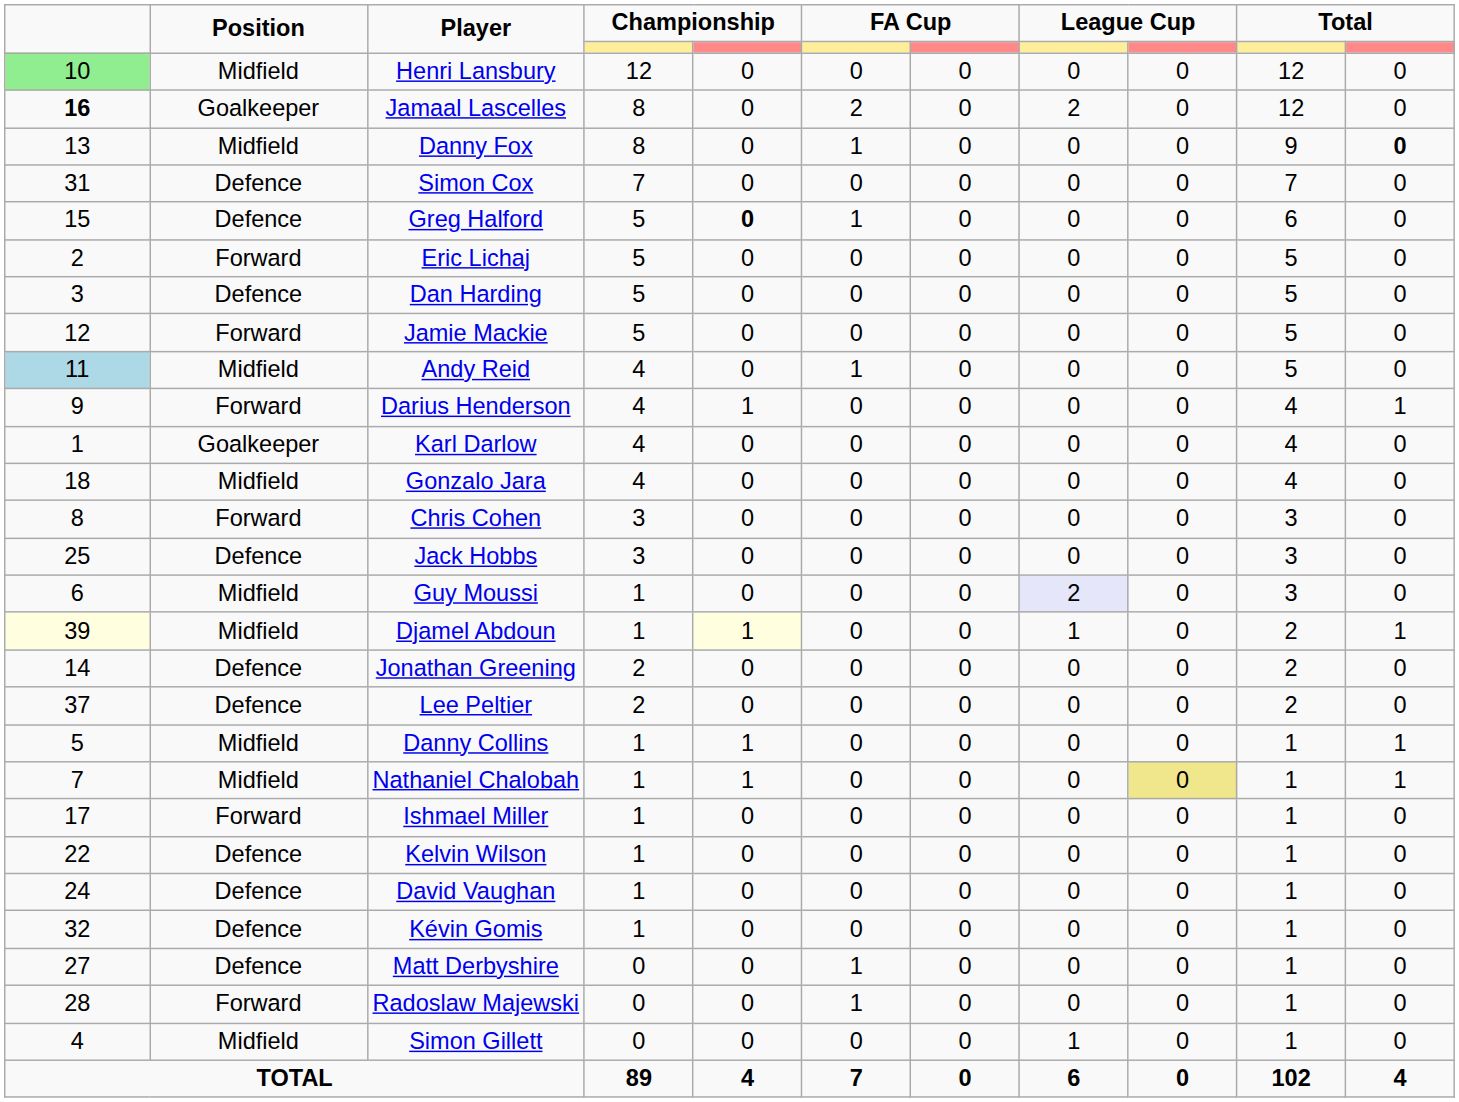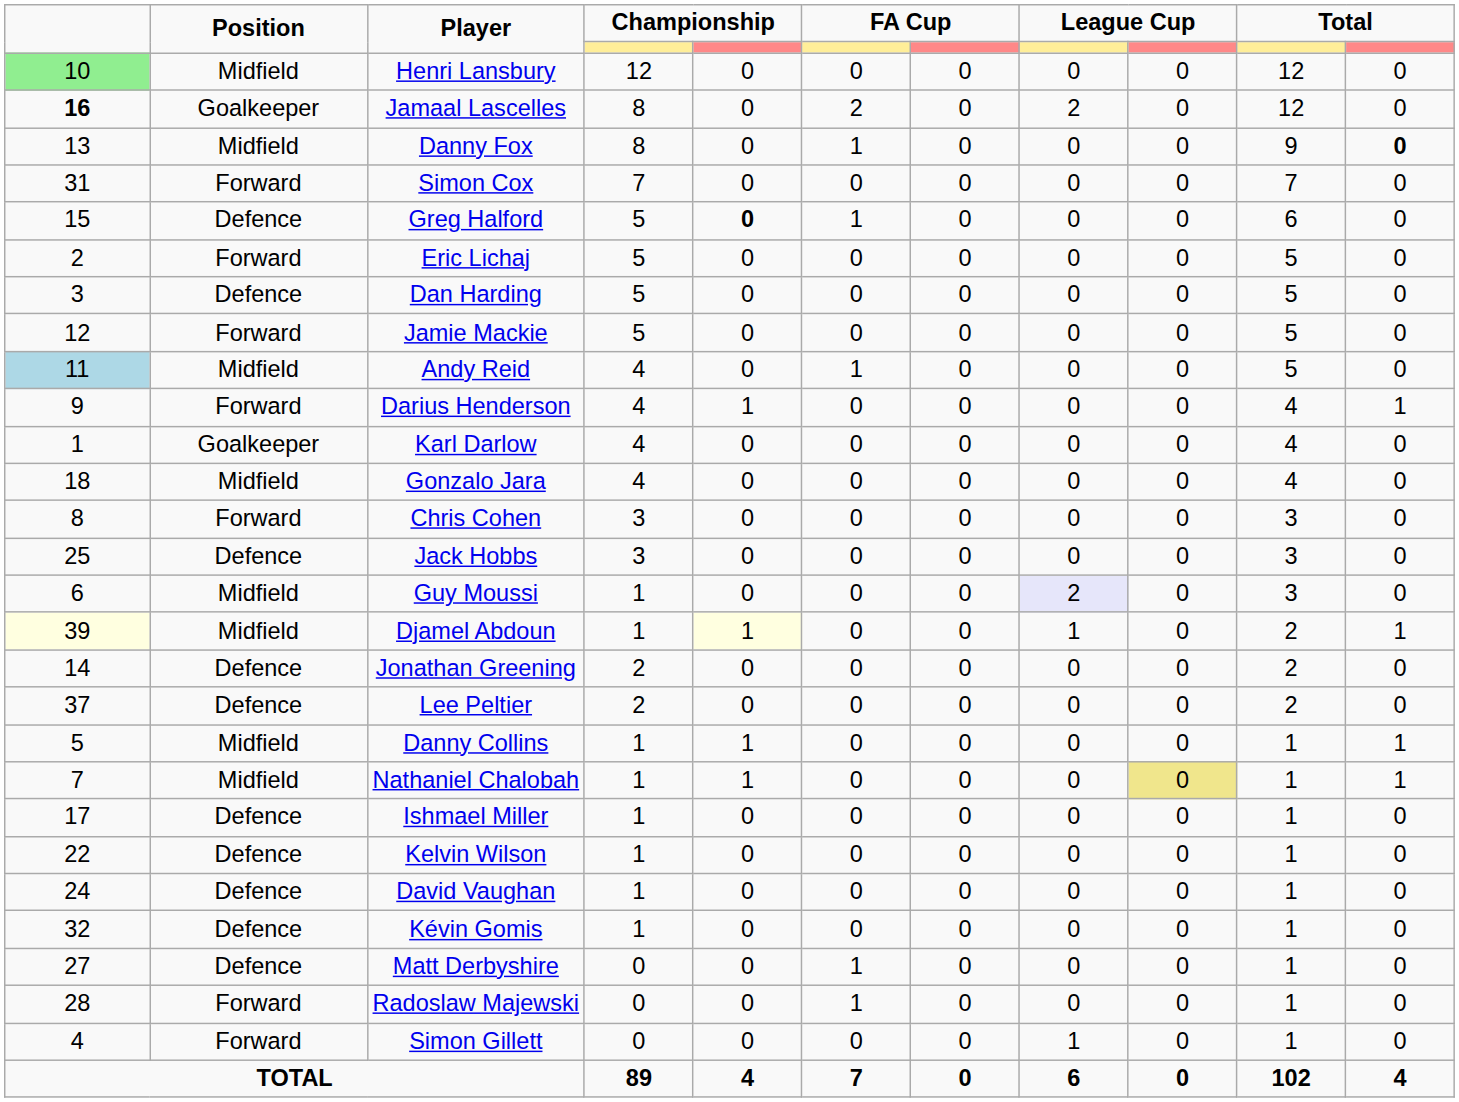 <table class="wikitable" style="text-align:center;">
 <tr style="text-align:center;">
 <td rowspan="2"  style="width:10%; "><strong></strong></td>
 <td rowspan="2"  style="width:15%; "><strong>Position</strong></td>
 <td rowspan="2"  style="width:15%; "><strong>Player</strong></td>
 <td colspan="2"><strong>Championship</strong></td>
 <td colspan="2"><strong>FA Cup</strong></td>
 <td colspan="2"><strong>League Cup</strong></td>
 <td colspan="2"><strong>Total</strong></td>
 </tr>
 <tr>
 <th style="width:60px; background:#fe9;"></th>
 <th style="width:60px; background:#ff8888;"></th>
 <th style="width:60px; background:#fe9;"></th>
 <th style="width:60px; background:#ff8888;"></th>
 <th style="width:60px; background:#fe9;"></th>
 <th style="width:60px; background:#ff8888;"></th>
 <th style="width:60px; background:#fe9;"></th>
 <th style="width:60px; background:#ff8888;"></th>
 </tr>
 <tr>
 <td style="background: lightgreen;">10</td>
 <td>Midfield</td>
 <td> <a href='#'>Henri Lansbury</a></td>
 <td>12</td>
 <td>0</td>
 <td>0</td>
 <td>0</td>
 <td>0</td>
 <td>0</td>
 <td>12</td>
 <td>0</td>
 </tr>
 <tr>
 <td><strong>16</strong></td>
 <td>Goalkeeper</td>
 <td> <a href='#'>Jamaal Lascelles</a></td>
 <td>8</td>
 <td>0</td>
 <td>2</td>
 <td>0</td>
 <td>2</td>
 <td>0</td>
 <td>12</td>
 <td>0</td>
 </tr>
 <tr>
 <td>13</td>
 <td>Midfield</td>
 <td> <a href='#'>Danny Fox</a></td>
 <td>8</td>
 <td>0</td>
 <td>1</td>
 <td>0</td>
 <td>0</td>
 <td>0</td>
 <td>9</td>
 <td><strong>0</strong></td>
 </tr>
 <tr>
 <td>31</td>
-<td>Defence</td>
+<td>Forward</td>
 <td> <a href='#'>Simon Cox</a></td>
 <td>7</td>
 <td>0</td>
 <td>0</td>
 <td>0</td>
 <td>0</td>
 <td>0</td>
 <td>7</td>
 <td>0</td>
 </tr>
 <tr>
 <td>15</td>
 <td>Defence</td>
 <td> <a href='#'>Greg Halford</a></td>
 <td>5</td>
 <td><strong>0</strong></td>
 <td>1</td>
 <td>0</td>
 <td>0</td>
 <td>0</td>
 <td>6</td>
 <td>0</td>
 </tr>
 <tr>
 <td>2</td>
 <td>Forward</td>
 <td> <a href='#'>Eric Lichaj</a></td>
 <td>5</td>
 <td>0</td>
 <td>0</td>
 <td>0</td>
 <td>0</td>
 <td>0</td>
 <td>5</td>
 <td>0</td>
 </tr>
 <tr>
 <td>3</td>
 <td>Defence</td>
 <td> <a href='#'>Dan Harding</a></td>
 <td>5</td>
 <td>0</td>
 <td>0</td>
 <td>0</td>
 <td>0</td>
 <td>0</td>
 <td>5</td>
 <td>0</td>
 </tr>
 <tr>
 <td>12</td>
 <td>Forward</td>
 <td> <a href='#'>Jamie Mackie</a></td>
 <td>5</td>
 <td>0</td>
 <td>0</td>
 <td>0</td>
 <td>0</td>
 <td>0</td>
 <td>5</td>
 <td>0</td>
 </tr>
 <tr>
 <td style="background: lightblue;">11</td>
 <td>Midfield</td>
 <td> <a href='#'>Andy Reid</a></td>
 <td>4</td>
 <td>0</td>
 <td>1</td>
 <td>0</td>
 <td>0</td>
 <td>0</td>
 <td>5</td>
 <td>0</td>
 </tr>
 <tr>
 <td>9</td>
 <td>Forward</td>
 <td> <a href='#'>Darius Henderson</a></td>
 <td>4</td>
 <td>1</td>
 <td>0</td>
 <td>0</td>
 <td>0</td>
 <td>0</td>
 <td>4</td>
 <td>1</td>
 </tr>
 <tr>
 <td>1</td>
 <td>Goalkeeper</td>
 <td> <a href='#'>Karl Darlow</a></td>
 <td>4</td>
 <td>0</td>
 <td>0</td>
 <td>0</td>
 <td>0</td>
 <td>0</td>
 <td>4</td>
 <td>0</td>
 </tr>
 <tr>
 <td>18</td>
 <td>Midfield</td>
 <td> <a href='#'>Gonzalo Jara</a></td>
 <td>4</td>
 <td>0</td>
 <td>0</td>
 <td>0</td>
 <td>0</td>
 <td>0</td>
 <td>4</td>
 <td>0</td>
 </tr>
 <tr>
 <td>8</td>
 <td>Forward</td>
 <td> <a href='#'>Chris Cohen</a></td>
 <td>3</td>
 <td>0</td>
 <td>0</td>
 <td>0</td>
 <td>0</td>
 <td>0</td>
 <td>3</td>
 <td>0</td>
 </tr>
 <tr>
 <td>25</td>
 <td>Defence</td>
 <td> <a href='#'>Jack Hobbs</a></td>
 <td>3</td>
 <td>0</td>
 <td>0</td>
 <td>0</td>
 <td>0</td>
 <td>0</td>
 <td>3</td>
 <td>0</td>
 </tr>
 <tr>
 <td>6</td>
 <td>Midfield</td>
 <td> <a href='#'>Guy Moussi</a></td>
 <td>1</td>
 <td>0</td>
 <td>0</td>
 <td>0</td>
 <td style="background: lavender;">2</td>
 <td>0</td>
 <td>3</td>
 <td>0</td>
 </tr>
 <tr>
 <td style="background: lightyellow;">39</td>
 <td>Midfield</td>
 <td> <a href='#'>Djamel Abdoun</a></td>
 <td>1</td>
 <td style="background: lightyellow;">1</td>
 <td>0</td>
 <td>0</td>
 <td>1</td>
 <td>0</td>
 <td>2</td>
 <td>1</td>
 </tr>
 <tr>
 <td>14</td>
 <td>Defence</td>
 <td> <a href='#'>Jonathan Greening</a></td>
 <td>2</td>
 <td>0</td>
 <td>0</td>
 <td>0</td>
 <td>0</td>
 <td>0</td>
 <td>2</td>
 <td>0</td>
 </tr>
 <tr>
 <td>37</td>
 <td>Defence</td>
 <td> <a href='#'>Lee Peltier</a></td>
 <td>2</td>
 <td>0</td>
 <td>0</td>
 <td>0</td>
 <td>0</td>
 <td>0</td>
 <td>2</td>
 <td>0</td>
 </tr>
 <tr>
 <td>5</td>
 <td>Midfield</td>
 <td> <a href='#'>Danny Collins</a></td>
 <td>1</td>
 <td>1</td>
 <td>0</td>
 <td>0</td>
 <td>0</td>
 <td>0</td>
 <td>1</td>
 <td>1</td>
 </tr>
 <tr>
 <td>7</td>
 <td>Midfield</td>
 <td> <a href='#'>Nathaniel Chalobah</a></td>
 <td>1</td>
 <td>1</td>
 <td>0</td>
 <td>0</td>
 <td>0</td>
 <td style="background: khaki;">0</td>
 <td>1</td>
 <td>1</td>
 </tr>
 <tr>
 <td>17</td>
-<td>Forward</td>
+<td>Defence</td>
 <td> <a href='#'>Ishmael Miller</a></td>
 <td>1</td>
 <td>0</td>
 <td>0</td>
 <td>0</td>
 <td>0</td>
 <td>0</td>
 <td>1</td>
 <td>0</td>
 </tr>
 <tr>
 <td>22</td>
 <td>Defence</td>
 <td> <a href='#'>Kelvin Wilson</a></td>
 <td>1</td>
 <td>0</td>
 <td>0</td>
 <td>0</td>
 <td>0</td>
 <td>0</td>
 <td>1</td>
 <td>0</td>
 </tr>
 <tr>
 <td>24</td>
 <td>Defence</td>
 <td> <a href='#'>David Vaughan</a></td>
 <td>1</td>
 <td>0</td>
 <td>0</td>
 <td>0</td>
 <td>0</td>
 <td>0</td>
 <td>1</td>
 <td>0</td>
 </tr>
 <tr>
 <td>32</td>
 <td>Defence</td>
 <td> <a href='#'>Kévin Gomis</a></td>
 <td>1</td>
 <td>0</td>
 <td>0</td>
 <td>0</td>
 <td>0</td>
 <td>0</td>
 <td>1</td>
 <td>0</td>
 </tr>
 <tr>
 <td>27</td>
 <td>Defence</td>
 <td> <a href='#'>Matt Derbyshire</a></td>
 <td>0</td>
 <td>0</td>
 <td>1</td>
 <td>0</td>
 <td>0</td>
 <td>0</td>
 <td>1</td>
 <td>0</td>
 </tr>
 <tr>
 <td>28</td>
 <td>Forward</td>
 <td> <a href='#'>Radoslaw Majewski</a></td>
 <td>0</td>
 <td>0</td>
 <td>1</td>
 <td>0</td>
 <td>0</td>
 <td>0</td>
 <td>1</td>
 <td>0</td>
 </tr>
 <tr>
 <td>4</td>
-<td>Midfield</td>
+<td>Forward</td>
 <td> <a href='#'>Simon Gillett</a></td>
 <td>0</td>
 <td>0</td>
 <td>0</td>
 <td>0</td>
 <td>1</td>
 <td>0</td>
 <td>1</td>
 <td>0</td>
 </tr>
 <tr>
 <td colspan="3"><strong>TOTAL</strong></td>
 <td><strong>89</strong></td>
 <td><strong>4</strong></td>
 <td><strong>7</strong></td>
 <td><strong>0</strong></td>
 <td><strong>6</strong></td>
 <td><strong>0</strong></td>
 <td><strong>102</strong></td>
 <td><strong>4</strong></td>
 </tr>
 </table>
